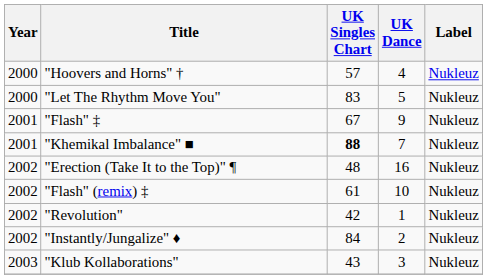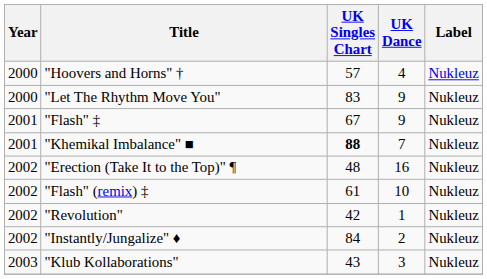 <table class="wikitable sortable">
 <tr>
 <th>Year</th>
 <th width="300">Title</th>
 <th width="30"><a href='#'>UK Singles Chart</a></th>
 <th width="30"><a href='#'>UK Dance</a></th>
 <th>Label</th>
 </tr>
 <tr>
 <td align="center">2000</td>
 <td>"Hoovers and Horns" †</td>
 <td align="center">57</td>
 <td align="center">4</td>
 <td><a href='#'>Nukleuz</a></td>
 </tr>
 <tr>
 <td align="center">2000</td>
 <td>"Let The Rhythm Move You"</td>
 <td align="center">83</td>
-<td align="center">5</td>
+<td align="center">9</td>
 <td>Nukleuz</td>
 </tr>
 <tr>
 <td align="center">2001</td>
 <td>"Flash" ‡</td>
 <td align="center">67</td>
 <td align="center">9</td>
 <td>Nukleuz</td>
 </tr>
 <tr>
 <td align="center">2001</td>
 <td>"Khemikal Imbalance" ■</td>
 <td align="center"><strong>88</strong></td>
 <td align="center">7</td>
 <td>Nukleuz</td>
 </tr>
 <tr>
 <td align="center">2002</td>
 <td>"Erection (Take It to the Top)" ¶</td>
 <td align="center">48</td>
 <td align="center">16</td>
 <td>Nukleuz</td>
 </tr>
 <tr>
 <td align="center">2002</td>
 <td>"Flash" (<a href='#'>remix</a>) ‡</td>
 <td align="center">61</td>
 <td align="center">10</td>
 <td>Nukleuz</td>
 </tr>
 <tr>
 <td align="center">2002</td>
 <td>"Revolution"</td>
 <td align="center">42</td>
 <td align="center">1</td>
 <td>Nukleuz</td>
 </tr>
 <tr>
 <td align="center">2002</td>
 <td>"Instantly/Jungalize" ♦</td>
 <td align="center">84</td>
 <td align="center">2</td>
 <td>Nukleuz</td>
 </tr>
 <tr>
 <td align="center">2003</td>
 <td>"Klub Kollaborations"</td>
 <td align="center">43</td>
 <td align="center">3</td>
 <td>Nukleuz</td>
 </tr>
 <tr>
 </tr>
 </table>
